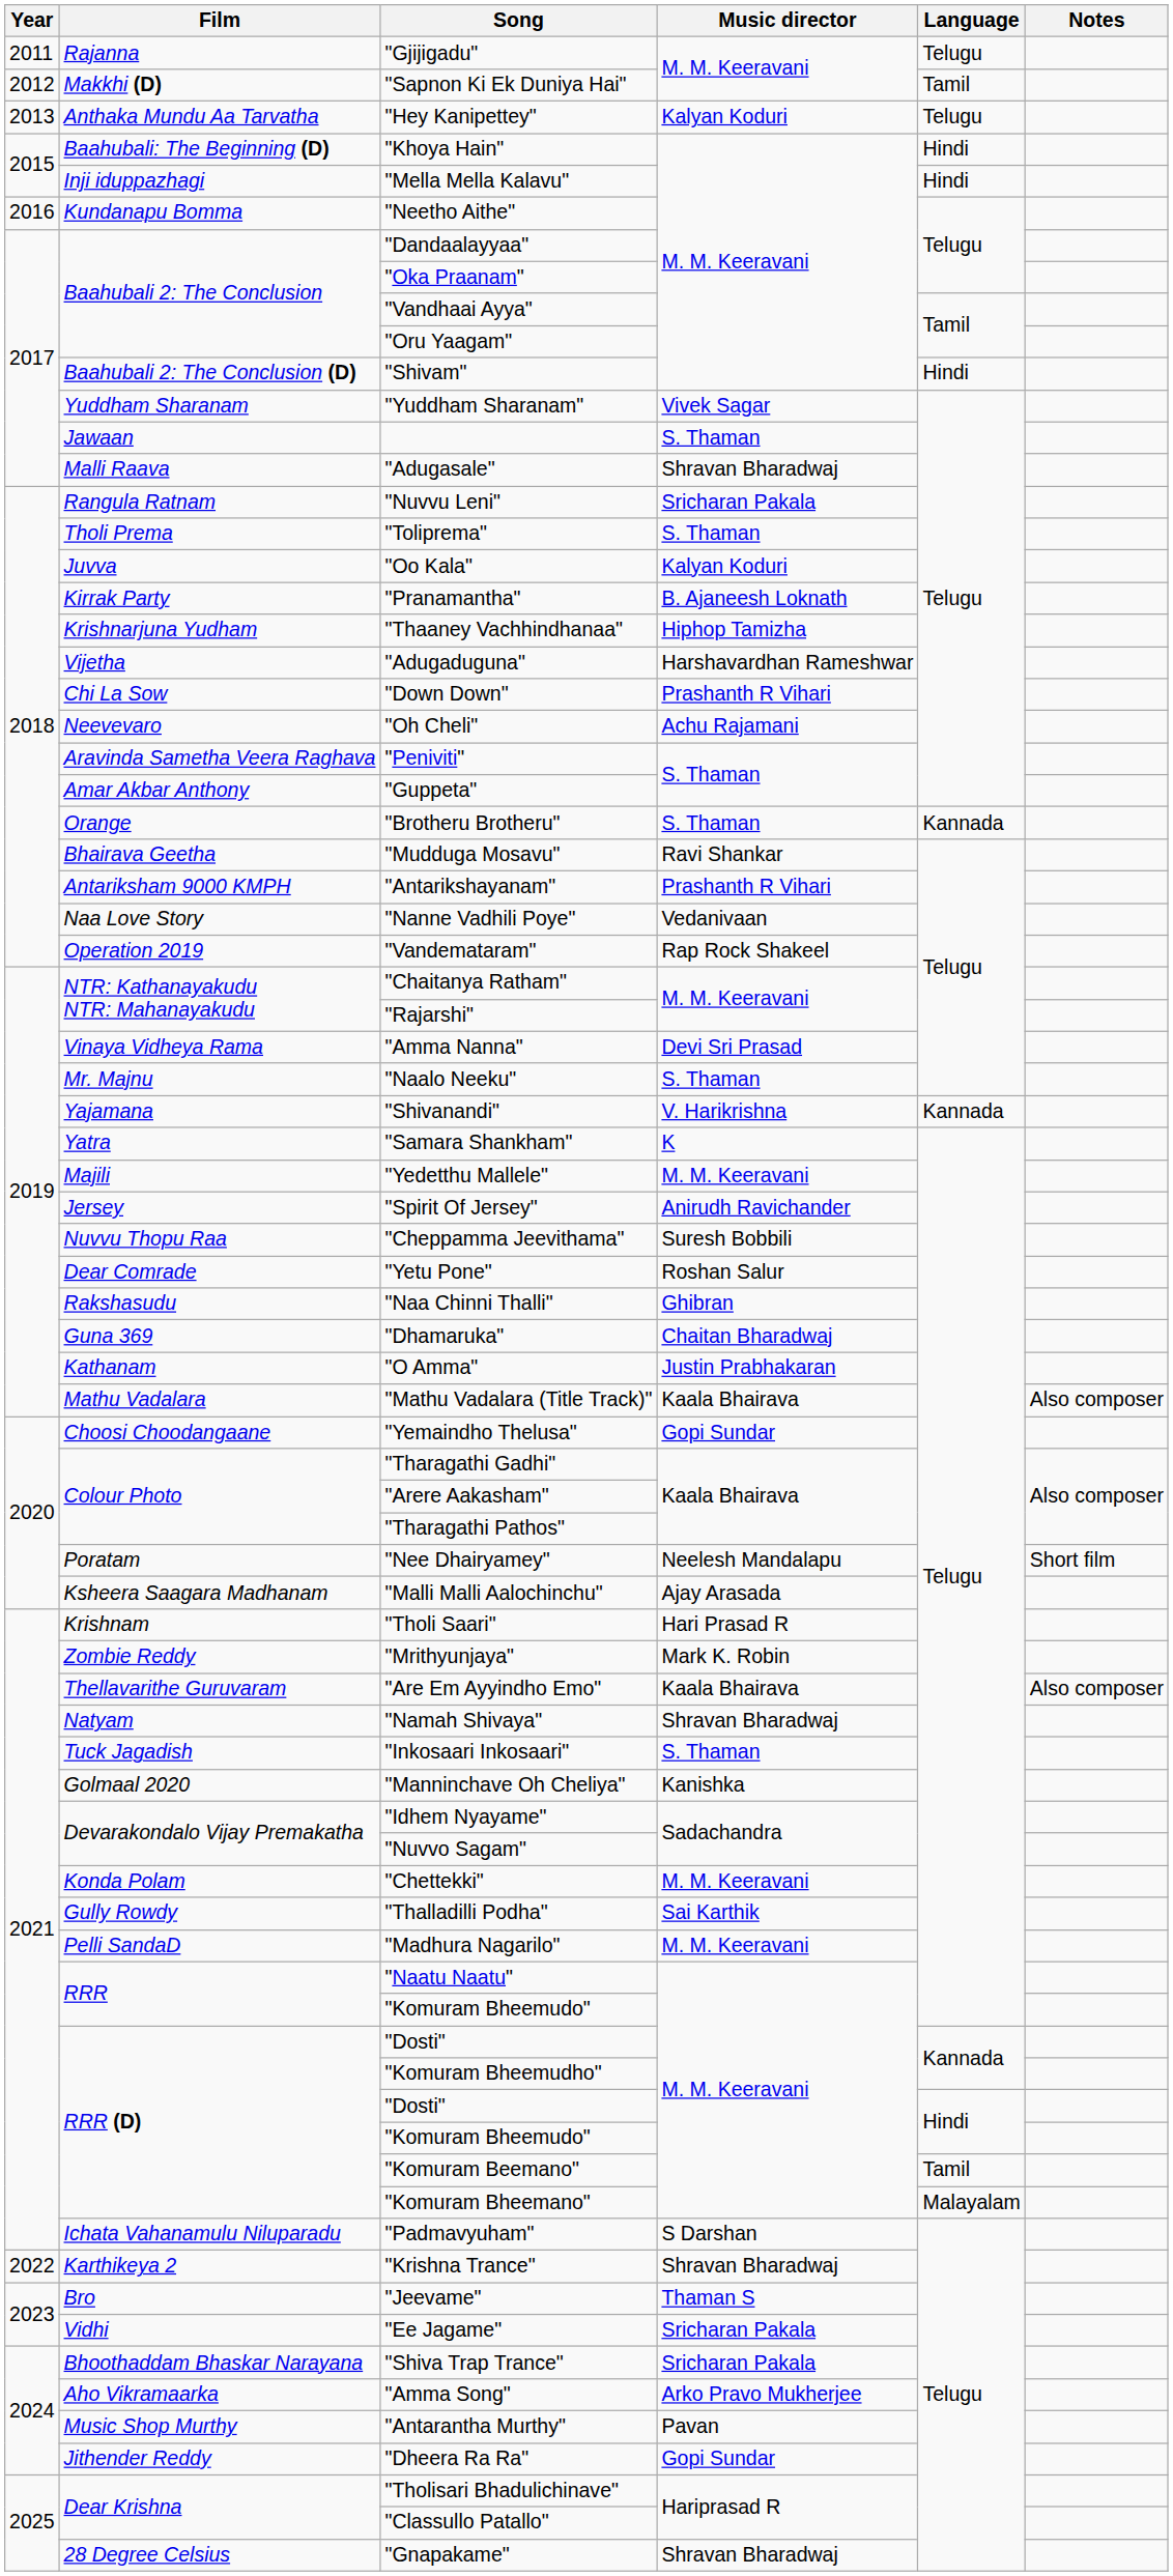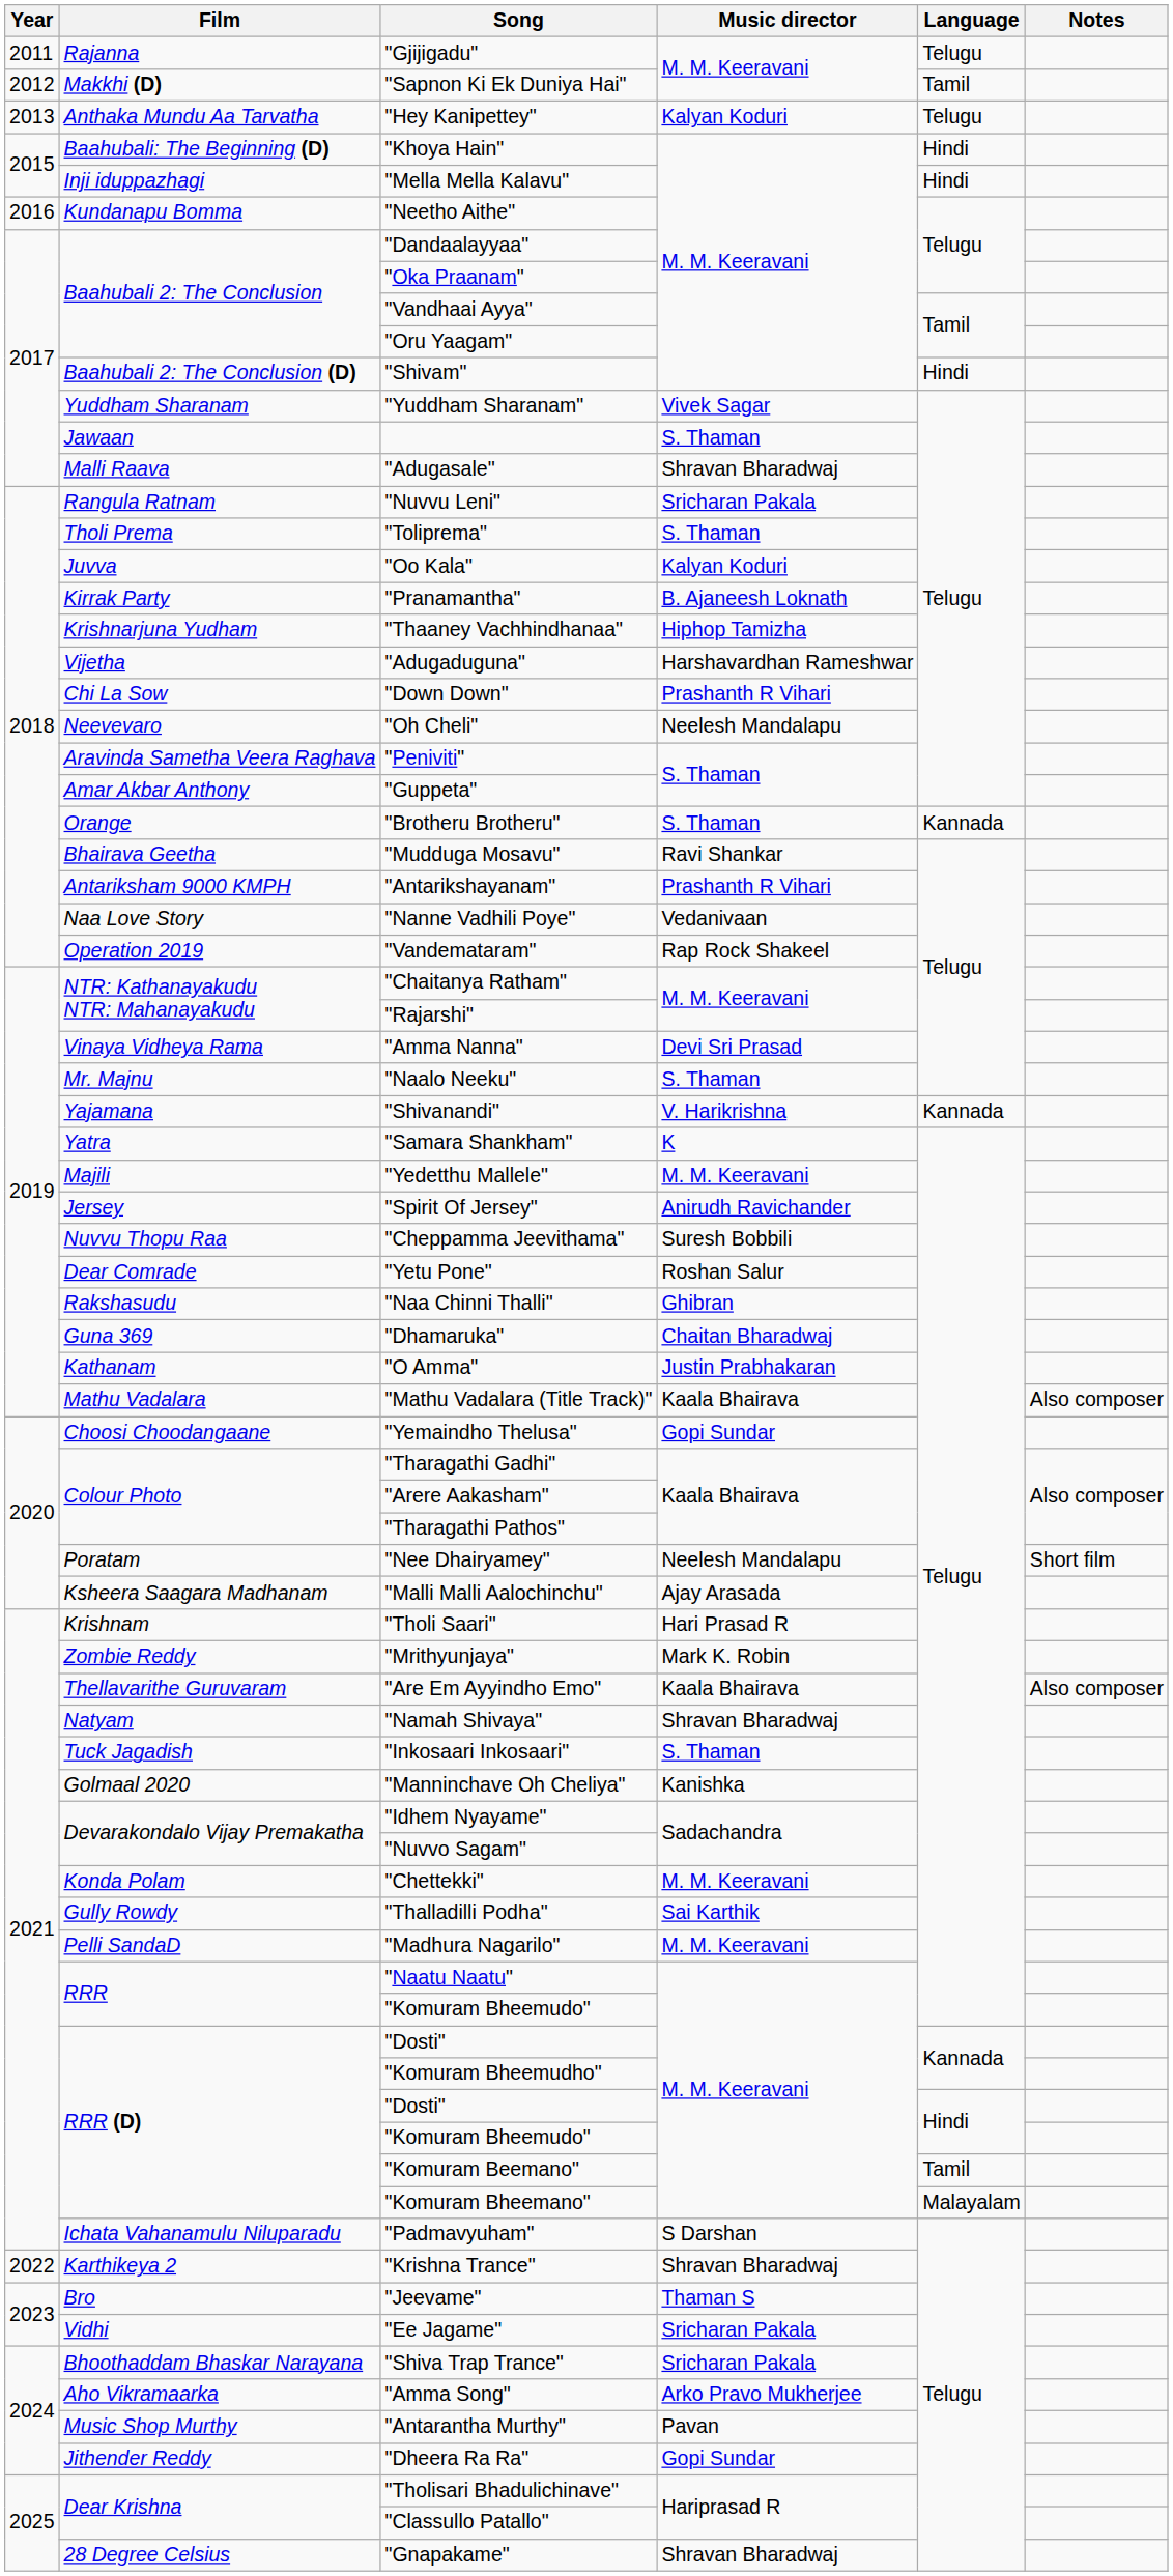 <table class="wikitable sortable">
 <tr>
 <th>Year</th>
 <th>Film</th>
 <th>Song</th>
 <th>Music director</th>
 <th>Language</th>
 <th class = "unsortable">Notes</th>
 </tr>
 <tr>
 <td>2011</td>
 <td><em><a href='#'>Rajanna</a></em></td>
 <td>"Gjijigadu"</td>
 <td rowspan="2"><a href='#'>M. M. Keeravani</a></td>
 <td>Telugu</td>
 <td></td>
 </tr>
 <tr>
 <td>2012</td>
 <td><em><a href='#'>Makkhi</a></em> <strong>(D)</strong></td>
 <td>"Sapnon Ki Ek Duniya Hai"</td>
 <td>Tamil</td>
 <td></td>
 </tr>
 <tr>
 <td>2013</td>
 <td><em><a href='#'>Anthaka Mundu Aa Tarvatha</a></em></td>
 <td>"Hey Kanipettey"</td>
 <td><a href='#'>Kalyan Koduri</a></td>
 <td>Telugu</td>
 <td></td>
 </tr>
 <tr>
 <td rowspan="2">2015</td>
 <td><em><a href='#'>Baahubali: The Beginning</a></em> <strong>(D)</strong></td>
 <td>"Khoya Hain"</td>
 <td rowspan="8"><a href='#'>M. M. Keeravani</a></td>
 <td>Hindi</td>
 <td></td>
 </tr>
 <tr>
 <td><a href='#'><em>Inji iduppazhagi</em></a></td>
 <td>"Mella Mella Kalavu"</td>
 <td>Hindi</td>
 <td></td>
 </tr>
 <tr>
 <td>2016</td>
 <td><em><a href='#'>Kundanapu Bomma</a></em></td>
 <td>"Neetho Aithe"</td>
 <td rowspan="3">Telugu</td>
 <td></td>
 </tr>
 <tr>
 <td rowspan="8">2017</td>
 <td rowspan="4"><em><a href='#'>Baahubali 2: The Conclusion</a></em></td>
 <td>"Dandaalayyaa"</td>
 <td></td>
 </tr>
 <tr>
 <td>"<a href='#'>Oka Praanam</a>"</td>
 <td></td>
 </tr>
 <tr>
 <td>"Vandhaai Ayya"</td>
 <td rowspan="2">Tamil</td>
 <td></td>
 </tr>
 <tr>
 <td>"Oru Yaagam"</td>
 <td></td>
 </tr>
 <tr>
 <td><em><a href='#'>Baahubali 2: The Conclusion</a></em> <strong>(D)</strong></td>
 <td>"Shivam"</td>
 <td>Hindi</td>
 <td></td>
 </tr>
 <tr>
 <td><em><a href='#'>Yuddham Sharanam</a></em></td>
 <td>"Yuddham Sharanam"</td>
 <td><a href='#'>Vivek Sagar</a></td>
 <td rowspan="13">Telugu</td>
 <td></td>
 </tr>
 <tr>
 <td><em><a href='#'>Jawaan</a></em></td>
 <td></td>
 <td><a href='#'>S. Thaman</a></td>
 <td></td>
 </tr>
 <tr>
 <td><em><a href='#'>Malli Raava</a></em></td>
 <td>"Adugasale"</td>
 <td>Shravan Bharadwaj</td>
 <td></td>
 </tr>
 <tr>
 <td rowspan="15">2018</td>
 <td><em><a href='#'>Rangula Ratnam</a></em></td>
 <td>"Nuvvu Leni"</td>
 <td><a href='#'>Sricharan Pakala</a></td>
 <td></td>
 </tr>
 <tr>
 <td><em><a href='#'>Tholi Prema</a></em></td>
 <td>"Toliprema"</td>
 <td><a href='#'>S. Thaman</a></td>
 <td></td>
 </tr>
 <tr>
 <td><em><a href='#'>Juvva</a></em></td>
 <td>"Oo Kala"</td>
 <td><a href='#'>Kalyan Koduri</a></td>
 <td></td>
 </tr>
 <tr>
 <td><em><a href='#'>Kirrak Party</a></em></td>
 <td>"Pranamantha"</td>
 <td><a href='#'>B. Ajaneesh Loknath</a></td>
 <td></td>
 </tr>
 <tr>
 <td><em><a href='#'>Krishnarjuna Yudham</a></em></td>
 <td>"Thaaney Vachhindhanaa"</td>
 <td><a href='#'>Hiphop Tamizha</a></td>
 <td></td>
 </tr>
 <tr>
 <td><em><a href='#'>Vijetha</a></em></td>
 <td>"Adugaduguna"</td>
 <td>Harshavardhan Rameshwar</td>
 <td></td>
 </tr>
 <tr>
 <td><em><a href='#'>Chi La Sow</a></em></td>
 <td>"Down Down"</td>
 <td><a href='#'>Prashanth R Vihari</a></td>
 <td></td>
 </tr>
 <tr>
 <td><em><a href='#'>Neevevaro</a></em></td>
 <td>"Oh Cheli"</td>
-<td><a href='#'>Achu Rajamani</a></td>
+<td>Neelesh Mandalapu</td>
 <td></td>
 </tr>
 <tr>
 <td><em><a href='#'>Aravinda Sametha Veera Raghava</a></em></td>
 <td>"<a href='#'>Peniviti</a>"</td>
 <td rowspan="2"><a href='#'>S. Thaman</a></td>
 <td></td>
 </tr>
 <tr>
 <td><em><a href='#'>Amar Akbar Anthony</a></em></td>
 <td>"Guppeta"</td>
 <td></td>
 </tr>
 <tr>
 <td><em><a href='#'>Orange</a></em></td>
 <td>"Brotheru Brotheru"</td>
 <td><a href='#'>S. Thaman</a></td>
 <td>Kannada</td>
 <td></td>
 </tr>
 <tr>
 <td><em><a href='#'>Bhairava Geetha</a></em></td>
 <td>"Mudduga Mosavu"</td>
 <td>Ravi Shankar</td>
 <td rowspan="8">Telugu</td>
 <td></td>
 </tr>
 <tr>
 <td><em><a href='#'>Antariksham 9000 KMPH</a></em></td>
 <td>"Antarikshayanam"</td>
 <td><a href='#'>Prashanth R Vihari</a></td>
 <td></td>
 </tr>
 <tr>
 <td><em>Naa Love Story</em></td>
 <td>"Nanne Vadhili Poye"</td>
 <td>Vedanivaan</td>
 <td></td>
 </tr>
 <tr>
 <td><em><a href='#'>Operation 2019</a></em></td>
 <td>"Vandemataram"</td>
 <td>Rap Rock Shakeel</td>
 <td></td>
 </tr>
 <tr>
 <td rowspan="14">2019</td>
 <td rowspan="2"><em><a href='#'>NTR: Kathanayakudu</a></em><br><em><a href='#'>NTR: Mahanayakudu</a></em></td>
 <td>"Chaitanya Ratham"</td>
 <td rowspan="2"><a href='#'>M. M. Keeravani</a></td>
 <td></td>
 </tr>
 <tr>
 <td>"Rajarshi"</td>
 <td></td>
 </tr>
 <tr>
 <td><em><a href='#'>Vinaya Vidheya Rama</a></em></td>
 <td>"Amma Nanna"</td>
 <td><a href='#'>Devi Sri Prasad</a></td>
 <td></td>
 </tr>
 <tr>
 <td><em><a href='#'>Mr. Majnu</a></em></td>
 <td>"Naalo Neeku"</td>
 <td><a href='#'>S. Thaman</a></td>
 <td></td>
 </tr>
 <tr>
 <td><em><a href='#'>Yajamana</a></em></td>
 <td>"Shivanandi"</td>
 <td><a href='#'>V. Harikrishna</a></td>
 <td>Kannada</td>
 <td></td>
 </tr>
 <tr>
 <td><em><a href='#'>Yatra</a></em></td>
 <td>"Samara Shankham"</td>
 <td><a href='#'>K</a></td>
 <td rowspan="28">Telugu</td>
 <td></td>
 </tr>
 <tr>
 <td><em><a href='#'>Majili</a></em></td>
 <td>"Yedetthu Mallele"</td>
 <td><a href='#'>M. M. Keeravani</a></td>
 <td></td>
 </tr>
 <tr>
 <td><em><a href='#'>Jersey</a></em></td>
 <td>"Spirit Of Jersey"</td>
 <td><a href='#'>Anirudh Ravichander</a></td>
 <td></td>
 </tr>
 <tr>
 <td><em><a href='#'>Nuvvu Thopu Raa</a></em></td>
 <td>"Cheppamma Jeevithama"</td>
 <td>Suresh Bobbili</td>
 <td></td>
 </tr>
 <tr>
 <td><em><a href='#'>Dear Comrade</a></em></td>
 <td>"Yetu Pone"</td>
 <td>Roshan Salur</td>
 <td></td>
 </tr>
 <tr>
 <td><em><a href='#'>Rakshasudu</a></em></td>
 <td>"Naa Chinni Thalli"</td>
 <td><a href='#'>Ghibran</a></td>
 <td></td>
 </tr>
 <tr>
 <td><em><a href='#'>Guna 369</a></em></td>
 <td>"Dhamaruka"</td>
 <td><a href='#'>Chaitan Bharadwaj</a></td>
 <td></td>
 </tr>
 <tr>
 <td><em><a href='#'>Kathanam</a></em></td>
 <td>"O Amma"</td>
 <td><a href='#'>Justin Prabhakaran</a></td>
 <td></td>
 </tr>
 <tr>
 <td><em><a href='#'>Mathu Vadalara</a></em></td>
 <td>"Mathu Vadalara (Title Track)"</td>
 <td>Kaala Bhairava</td>
 <td>Also composer</td>
 </tr>
 <tr>
 <td rowspan="6">2020</td>
 <td><em><a href='#'>Choosi Choodangaane</a></em></td>
 <td>"Yemaindho Thelusa"</td>
 <td><a href='#'>Gopi Sundar</a></td>
 <td></td>
 </tr>
 <tr>
 <td rowspan="3"><em><a href='#'>Colour Photo</a></em></td>
 <td>"Tharagathi Gadhi"</td>
 <td rowspan="3">Kaala Bhairava</td>
 <td rowspan="3">Also composer</td>
 </tr>
 <tr>
 <td>"Arere Aakasham"</td>
 </tr>
 <tr>
 <td>"Tharagathi Pathos"</td>
 </tr>
 <tr>
 <td><em>Poratam</em></td>
 <td>"Nee Dhairyamey"</td>
 <td>Neelesh Mandalapu</td>
 <td>Short film</td>
 </tr>
 <tr>
 <td><em>Ksheera Saagara Madhanam</em></td>
 <td>"Malli Malli Aalochinchu"</td>
 <td>Ajay Arasada</td>
 <td></td>
 </tr>
 <tr>
 <td rowspan="20">2021</td>
 <td><em>Krishnam</em></td>
 <td>"Tholi Saari"</td>
 <td>Hari Prasad R</td>
 <td></td>
 </tr>
 <tr>
 <td><em><a href='#'>Zombie Reddy</a></em></td>
 <td>"Mrithyunjaya"</td>
 <td>Mark K. Robin</td>
 <td></td>
 </tr>
 <tr>
 <td><em><a href='#'>Thellavarithe Guruvaram</a></em></td>
 <td>"Are Em Ayyindho Emo"</td>
 <td>Kaala Bhairava</td>
 <td>Also composer</td>
 </tr>
 <tr>
 <td><em><a href='#'>Natyam</a></em></td>
 <td>"Namah Shivaya"</td>
 <td>Shravan Bharadwaj</td>
 <td></td>
 </tr>
 <tr>
 <td><em><a href='#'>Tuck Jagadish</a></em></td>
 <td>"Inkosaari Inkosaari"</td>
 <td><a href='#'>S. Thaman</a></td>
 <td></td>
 </tr>
 <tr>
 <td><em>Golmaal 2020</em></td>
 <td>"Manninchave Oh Cheliya"</td>
 <td>Kanishka</td>
 <td></td>
 </tr>
 <tr>
 <td rowspan="2"><em>Devarakondalo Vijay Premakatha</em></td>
 <td>"Idhem Nyayame"</td>
 <td rowspan="2">Sadachandra</td>
 <td></td>
 </tr>
 <tr>
 <td>"Nuvvo Sagam"</td>
 <td></td>
 </tr>
 <tr>
 <td><em><a href='#'>Konda Polam</a></em></td>
 <td>"Chettekki"</td>
 <td><a href='#'>M. M. Keeravani</a></td>
 <td></td>
 </tr>
 <tr>
 <td><em><a href='#'>Gully Rowdy</a></em></td>
 <td>"Thalladilli Podha"</td>
 <td><a href='#'>Sai Karthik</a></td>
 <td></td>
 </tr>
 <tr>
 <td><em><a href='#'>Pelli SandaD</a></em></td>
 <td>"Madhura Nagarilo"</td>
 <td><a href='#'>M. M. Keeravani</a></td>
 <td></td>
 </tr>
 <tr>
 <td rowspan="2"><em><a href='#'>RRR</a></em></td>
 <td>"<a href='#'>Naatu Naatu</a>"</td>
 <td rowspan="8"><a href='#'>M. M. Keeravani</a></td>
 <td></td>
 </tr>
 <tr>
 <td>"Komuram Bheemudo"</td>
 <td></td>
 </tr>
 <tr>
 <td rowspan="6"><em><a href='#'>RRR</a></em> <strong>(D)</strong></td>
 <td>"Dosti"</td>
 <td rowspan="2">Kannada</td>
 <td></td>
 </tr>
 <tr>
 <td>"Komuram Bheemudho"</td>
 <td></td>
 </tr>
 <tr>
 <td>"Dosti"</td>
 <td rowspan="2">Hindi</td>
 <td></td>
 </tr>
 <tr>
 <td>"Komuram Bheemudo"</td>
 <td></td>
 </tr>
 <tr>
 <td>"Komuram Beemano"</td>
 <td rowspan="1">Tamil</td>
 <td></td>
 </tr>
 <tr>
 <td>"Komuram Bheemano"</td>
 <td rowspan="1">Malayalam</td>
 <td></td>
 </tr>
 <tr>
 <td><em><a href='#'>Ichata Vahanamulu Niluparadu</a></em></td>
 <td>"Padmavyuham"</td>
 <td>S Darshan</td>
 <td rowspan="11">Telugu</td>
 <td></td>
 </tr>
 <tr>
 <td>2022</td>
 <td><em><a href='#'>Karthikeya 2</a></em></td>
 <td>"Krishna Trance"</td>
 <td>Shravan Bharadwaj</td>
 <td></td>
 </tr>
 <tr>
 <td rowspan="2">2023</td>
 <td><em><a href='#'>Bro</a></em></td>
 <td>"Jeevame"</td>
 <td><a href='#'>Thaman S</a></td>
 <td></td>
 </tr>
 <tr>
 <td><em><a href='#'>Vidhi</a></em></td>
 <td>"Ee Jagame"</td>
 <td><a href='#'>Sricharan Pakala</a></td>
 <td></td>
 </tr>
 <tr>
 <td rowspan="4">2024</td>
 <td><em><a href='#'>Bhoothaddam Bhaskar Narayana</a></em></td>
 <td>"Shiva Trap Trance"</td>
 <td><a href='#'>Sricharan Pakala</a></td>
 <td></td>
 </tr>
 <tr>
 <td><em><a href='#'>Aho Vikramaarka</a></em></td>
 <td>"Amma Song"</td>
 <td><a href='#'>Arko Pravo Mukherjee</a></td>
 <td></td>
 </tr>
 <tr>
 <td><em><a href='#'>Music Shop Murthy</a></em></td>
 <td>"Antarantha Murthy"</td>
 <td>Pavan</td>
 <td></td>
 </tr>
 <tr>
 <td><em><a href='#'>Jithender Reddy</a></em></td>
 <td>"Dheera Ra Ra"</td>
 <td><a href='#'>Gopi Sundar</a></td>
 <td></td>
 </tr>
 <tr>
 <td rowspan="3">2025</td>
 <td rowspan="2"><em><a href='#'>Dear Krishna</a></em></td>
 <td>"Tholisari Bhadulichinave"</td>
 <td rowspan="2">Hariprasad R</td>
 <td></td>
 </tr>
 <tr>
 <td>"Classullo Patallo"</td>
 <td></td>
 </tr>
 <tr>
 <td><em><a href='#'>28 Degree Celsius</a></em></td>
 <td>"Gnapakame"</td>
 <td>Shravan Bharadwaj</td>
 <td></td>
 </tr>
 </table>
